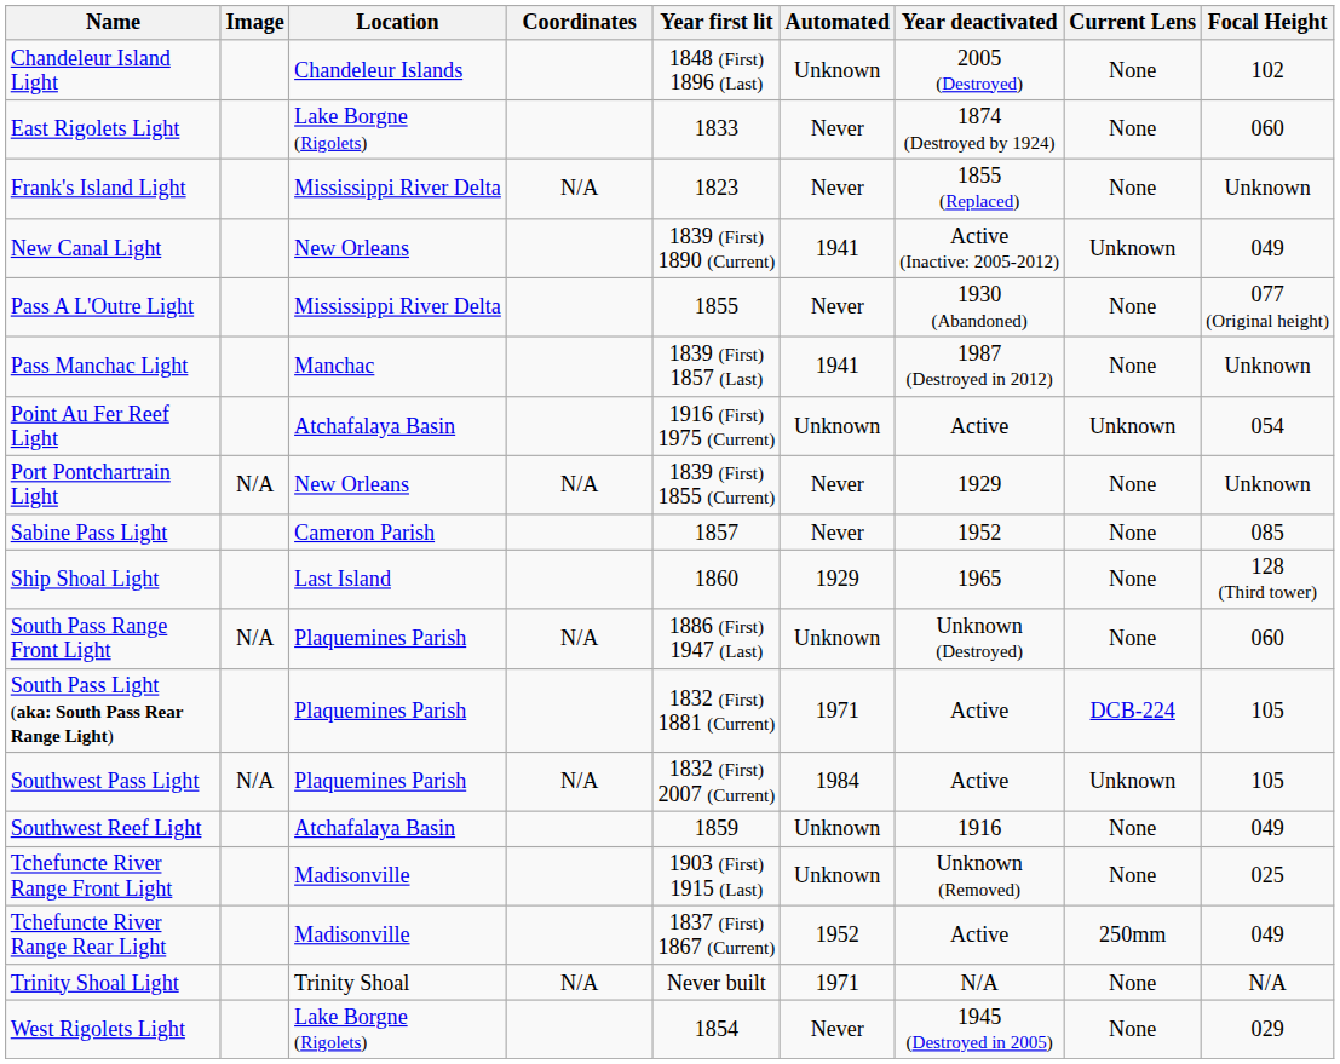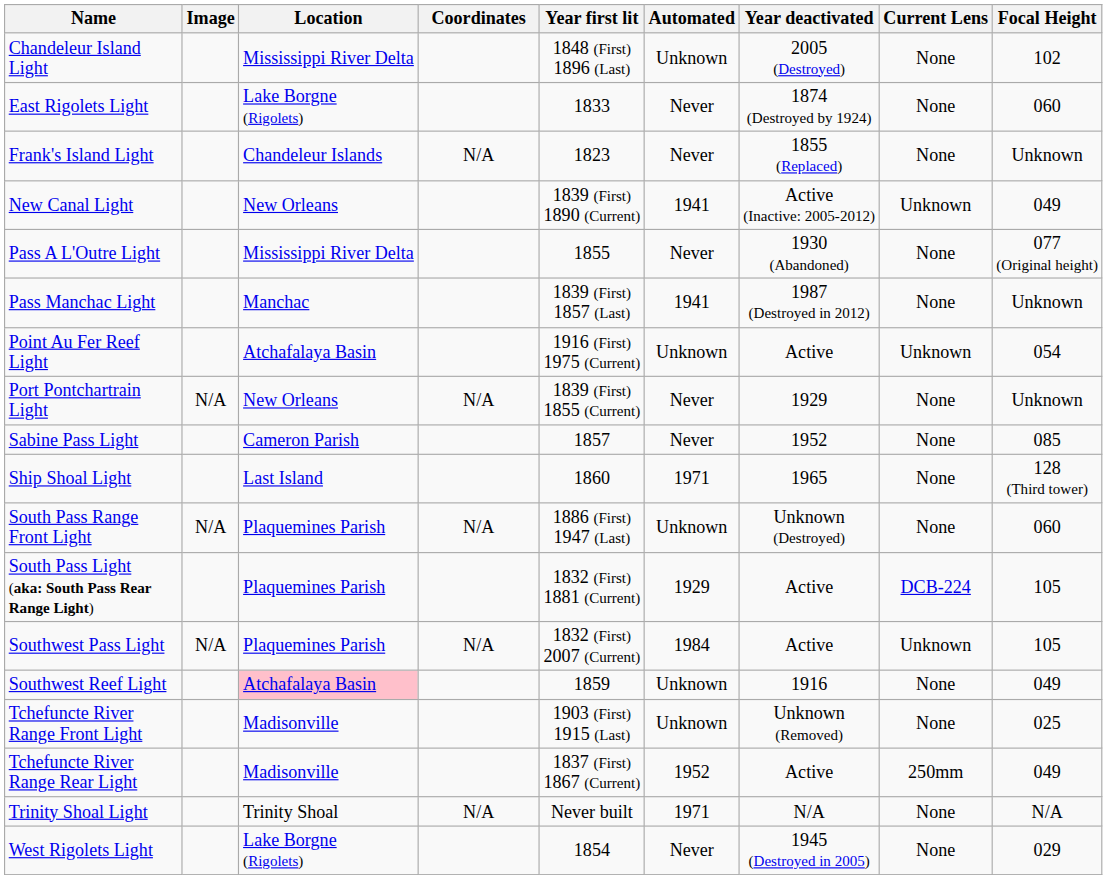 <table class="wikitable sortable">
 <tr>
 <th style="width:150px;">Name</th>
 <th scope="col" class="unsortable">Image</th>
 <th>Location</th>
 <th style="width:100px;">Coordinates</th>
 <th>Year first lit</th>
 <th>Automated</th>
 <th>Year deactivated</th>
 <th>Current Lens</th>
 <th>Focal Height</th>
 </tr>
 <tr>
 <td><a href='#'>Chandeleur Island Light</a></td>
 <td></td>
-<td><a href='#'>Chandeleur Islands</a></td>
+<td><a href='#'>Mississippi River Delta</a></td>
 <td></td>
 <td style="text-align: center;">1848 <small>(First)</small><br> 1896 <small>(Last)</small></td>
 <td style="text-align: center;">Unknown</td>
 <td style="text-align: center;">2005<br><small>(<a href='#'>Destroyed</a>)</small></td>
 <td style="text-align: center;">None</td>
 <td style="text-align: center;"><span>102</span> </td>
 </tr>
 <tr>
 <td><a href='#'>East Rigolets Light</a></td>
 <td></td>
 <td><a href='#'>Lake Borgne</a><br><small>(<a href='#'>Rigolets</a>)</small></td>
 <td></td>
 <td style="text-align: center;">1833</td>
 <td style="text-align: center;">Never</td>
 <td style="text-align: center;">1874<br><small>(Destroyed by 1924)</small></td>
 <td style="text-align: center;">None</td>
 <td style="text-align: center;"><span>060</span> </td>
 </tr>
 <tr>
 <td><a href='#'>Frank's Island Light</a></td>
 <td></td>
-<td><a href='#'>Mississippi River Delta</a></td>
+<td><a href='#'>Chandeleur Islands</a></td>
 <td style="text-align: center;">N/A</td>
 <td style="text-align: center;">1823</td>
 <td style="text-align: center;">Never</td>
 <td style="text-align: center;">1855<br><small>(<a href='#'>Replaced</a>)</small></td>
 <td style="text-align: center;">None</td>
 <td style="text-align: center;">Unknown</td>
 </tr>
 <tr>
 <td><a href='#'>New Canal Light</a></td>
 <td></td>
 <td><a href='#'>New Orleans</a></td>
 <td></td>
 <td style="text-align: center;">1839 <small>(First)</small><br> 1890 <small>(Current)</small></td>
 <td style="text-align: center;">1941</td>
 <td style="text-align: center;">Active<br><small>(Inactive: 2005-2012)</small></td>
 <td style="text-align: center;">Unknown</td>
 <td style="text-align: center;"><span>049</span> </td>
 </tr>
 <tr>
 <td><a href='#'>Pass A L'Outre Light</a></td>
 <td></td>
 <td><a href='#'>Mississippi River Delta</a></td>
 <td></td>
 <td style="text-align: center;">1855</td>
 <td style="text-align: center;">Never</td>
 <td style="text-align: center;">1930<br><small>(Abandoned)</small></td>
 <td style="text-align: center;">None</td>
 <td style="text-align: center;"><span>077</span> <br><small>(Original height)</small></td>
 </tr>
 <tr>
 <td><a href='#'>Pass Manchac Light</a></td>
 <td></td>
 <td><a href='#'>Manchac</a></td>
 <td></td>
 <td style="text-align: center;">1839 <small>(First)</small><br> 1857 <small>(Last)</small></td>
 <td style="text-align: center;">1941</td>
 <td style="text-align: center;">1987<br><small>(Destroyed in 2012)</small></td>
 <td style="text-align: center;">None</td>
 <td style="text-align: center;">Unknown</td>
 </tr>
 <tr>
 <td><a href='#'>Point Au Fer Reef Light</a></td>
 <td></td>
 <td><a href='#'>Atchafalaya Basin</a></td>
 <td></td>
 <td style="text-align: center;">1916 <small>(First)</small><br> 1975 <small>(Current)</small></td>
 <td style="text-align: center;">Unknown</td>
 <td style="text-align: center;">Active</td>
 <td style="text-align: center;">Unknown</td>
 <td style="text-align: center;"><span>054</span> </td>
 </tr>
 <tr>
 <td><a href='#'>Port Pontchartrain Light</a></td>
 <td style="text-align: center;">N/A</td>
 <td><a href='#'>New Orleans</a></td>
 <td style="text-align: center;">N/A</td>
 <td style="text-align: center;">1839 <small>(First)</small><br> 1855 <small>(Current)</small></td>
 <td style="text-align: center;">Never</td>
 <td style="text-align: center;">1929</td>
 <td style="text-align: center;">None</td>
 <td style="text-align: center;">Unknown</td>
 </tr>
 <tr>
 <td><a href='#'>Sabine Pass Light</a></td>
 <td></td>
 <td><a href='#'>Cameron Parish</a></td>
 <td></td>
 <td style="text-align: center;">1857</td>
 <td style="text-align: center;">Never</td>
 <td style="text-align: center;">1952</td>
 <td style="text-align: center;">None</td>
 <td style="text-align: center;"><span>085</span> </td>
 </tr>
 <tr>
 <td><a href='#'>Ship Shoal Light</a></td>
 <td></td>
 <td><a href='#'>Last Island</a></td>
 <td></td>
 <td style="text-align: center;">1860</td>
-<td style="text-align: center;">1929</td>
+<td style="text-align: center;">1971</td>
 <td style="text-align: center;">1965</td>
 <td style="text-align: center;">None</td>
 <td style="text-align: center;"><span>128</span> <br><small>(Third tower)</small></td>
 </tr>
 <tr>
 <td><a href='#'>South Pass Range<br> Front Light</a></td>
 <td style="text-align: center;">N/A</td>
 <td><a href='#'>Plaquemines Parish</a></td>
 <td style="text-align: center;">N/A</td>
 <td style="text-align: center;">1886 <small>(First)</small><br> 1947 <small>(Last)</small></td>
 <td style="text-align: center;">Unknown</td>
 <td style="text-align: center;">Unknown<br><small>(Destroyed)</small></td>
 <td style="text-align: center;">None</td>
 <td style="text-align: center;"><span>060</span> </td>
 </tr>
 <tr>
 <td><a href='#'>South Pass Light</a><br><small>(<strong>aka: South Pass Rear Range Light</strong>)</small></td>
 <td></td>
 <td><a href='#'>Plaquemines Parish</a></td>
 <td></td>
 <td style="text-align: center;">1832 <small>(First)</small><br> 1881 <small>(Current)</small></td>
-<td style="text-align: center;">1971</td>
+<td style="text-align: center;">1929</td>
 <td style="text-align: center;">Active</td>
 <td style="text-align: center;"><a href='#'>DCB-224</a></td>
 <td style="text-align: center;"><span>105</span> </td>
 </tr>
 <tr>
 <td><a href='#'>Southwest Pass Light</a></td>
 <td style="text-align: center;">N/A</td>
 <td><a href='#'>Plaquemines Parish</a></td>
 <td style="text-align: center;">N/A</td>
 <td style="text-align: center;">1832 <small>(First)</small><br> 2007 <small>(Current)</small></td>
 <td style="text-align: center;">1984</td>
 <td style="text-align: center;">Active</td>
 <td style="text-align: center;">Unknown</td>
 <td style="text-align: center;"><span>105</span> </td>
 </tr>
 <tr>
 <td><a href='#'>Southwest Reef Light</a></td>
 <td></td>
-<td><a href='#'>Atchafalaya Basin</a></td>
+<td style="background: pink;"><a href='#'>Atchafalaya Basin</a></td>
 <td></td>
 <td style="text-align: center;">1859</td>
 <td style="text-align: center;">Unknown</td>
 <td style="text-align: center;">1916</td>
 <td style="text-align: center;">None</td>
 <td style="text-align: center;"><span>049</span> </td>
 </tr>
 <tr>
 <td><a href='#'>Tchefuncte River Range Front Light</a></td>
 <td></td>
 <td><a href='#'>Madisonville</a></td>
 <td></td>
 <td style="text-align: center;">1903 <small>(First)</small><br> 1915 <small>(Last)</small></td>
 <td style="text-align: center;">Unknown</td>
 <td style="text-align: center;">Unknown<br><small>(Removed)</small></td>
 <td style="text-align: center;">None</td>
 <td style="text-align: center;"><span>025</span> </td>
 </tr>
 <tr>
 <td><a href='#'>Tchefuncte River Range Rear Light</a></td>
 <td></td>
 <td><a href='#'>Madisonville</a></td>
 <td></td>
 <td style="text-align: center;">1837 <small>(First)</small><br> 1867 <small>(Current)</small></td>
 <td style="text-align: center;">1952</td>
 <td style="text-align: center;">Active</td>
 <td style="text-align: center;">250mm</td>
 <td style="text-align: center;"><span>049</span> </td>
 </tr>
 <tr>
 <td><a href='#'>Trinity Shoal Light</a></td>
 <td></td>
 <td>Trinity Shoal</td>
 <td style="text-align: center;">N/A</td>
 <td style="text-align: center;">Never built</td>
 <td style="text-align: center;">1971</td>
 <td style="text-align: center;">N/A</td>
 <td style="text-align: center;">None</td>
 <td style="text-align: center;">N/A</td>
 </tr>
 <tr>
 <td><a href='#'>West Rigolets Light</a></td>
 <td></td>
 <td><a href='#'>Lake Borgne</a><br><small>(<a href='#'>Rigolets</a>)</small></td>
 <td></td>
 <td style="text-align: center;">1854</td>
 <td style="text-align: center;">Never</td>
 <td style="text-align: center;">1945<br><small>(<a href='#'>Destroyed in 2005</a>)</small></td>
 <td style="text-align: center;">None</td>
 <td style="text-align: center;"><span>029</span> </td>
 </tr>
 </table>
